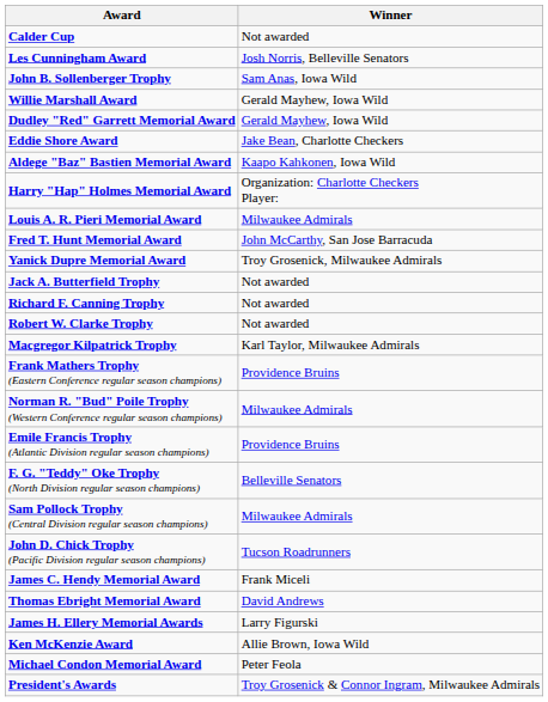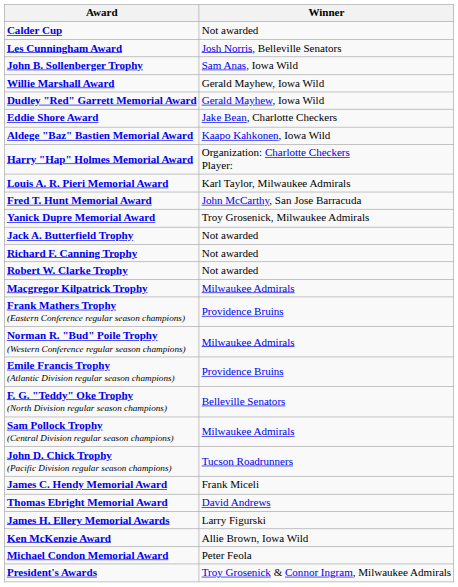 <table class="wikitable">
 <tr>
 <th>Award</th>
 <th>Winner</th>
 </tr>
 <tr>
 <td><strong><a href='#'>Calder Cup</a> </strong></td>
 <td>Not awarded</td>
 </tr>
 <tr>
 <td><strong><a href='#'>Les Cunningham Award</a> </strong></td>
 <td><a href='#'>Josh Norris</a>, Belleville Senators</td>
 </tr>
 <tr>
 <td><strong><a href='#'>John B. Sollenberger Trophy</a> </strong></td>
 <td><a href='#'>Sam Anas</a>, Iowa Wild</td>
 </tr>
 <tr>
 <td><strong><a href='#'>Willie Marshall Award</a> </strong></td>
 <td>Gerald Mayhew, Iowa Wild</td>
 </tr>
 <tr>
 <td><strong><a href='#'>Dudley "Red" Garrett Memorial Award</a> </strong></td>
 <td><a href='#'>Gerald Mayhew</a>, Iowa Wild</td>
 </tr>
 <tr>
 <td><strong><a href='#'>Eddie Shore Award</a> </strong></td>
 <td><a href='#'>Jake Bean</a>, Charlotte Checkers</td>
 </tr>
 <tr>
 <td><strong><a href='#'>Aldege "Baz" Bastien Memorial Award</a> </strong></td>
 <td><a href='#'>Kaapo Kahkonen</a>, Iowa Wild</td>
 </tr>
 <tr>
 <td><strong><a href='#'>Harry "Hap" Holmes Memorial Award</a> </strong></td>
 <td>Organization: <a href='#'>Charlotte Checkers</a><br>Player:</td>
 </tr>
 <tr>
 <td><strong><a href='#'>Louis A. R. Pieri Memorial Award</a> </strong></td>
-<td><a href='#'>Milwaukee Admirals</a></td>
+<td>Karl Taylor, Milwaukee Admirals</td>
 </tr>
 <tr>
 <td><strong><a href='#'>Fred T. Hunt Memorial Award</a> </strong></td>
 <td><a href='#'>John McCarthy</a>, San Jose Barracuda</td>
 </tr>
 <tr>
 <td><strong><a href='#'>Yanick Dupre Memorial Award</a> </strong></td>
 <td>Troy Grosenick, Milwaukee Admirals</td>
 </tr>
 <tr>
 <td><strong><a href='#'>Jack A. Butterfield Trophy</a> </strong></td>
 <td>Not awarded</td>
 </tr>
 <tr>
 <td><strong><a href='#'>Richard F. Canning Trophy</a> </strong></td>
 <td>Not awarded</td>
 </tr>
 <tr>
 <td><strong><a href='#'>Robert W. Clarke Trophy</a> </strong></td>
 <td>Not awarded</td>
 </tr>
 <tr>
 <td><strong><a href='#'>Macgregor Kilpatrick Trophy</a></strong></td>
-<td>Karl Taylor, Milwaukee Admirals</td>
+<td><a href='#'>Milwaukee Admirals</a></td>
 </tr>
 <tr>
 <td><strong><a href='#'>Frank Mathers Trophy</a></strong><br><small><em>(Eastern Conference regular season champions)</em></small></td>
 <td><a href='#'>Providence Bruins</a></td>
 </tr>
 <tr>
 <td><strong><a href='#'>Norman R. "Bud" Poile Trophy</a></strong><br><small><em>(Western Conference regular season champions)</em></small></td>
 <td><a href='#'>Milwaukee Admirals</a></td>
 </tr>
 <tr>
 <td><strong><a href='#'>Emile Francis Trophy</a> </strong><br><small><em>(Atlantic Division regular season champions)</em></small></td>
 <td><a href='#'>Providence Bruins</a></td>
 </tr>
 <tr>
 <td><strong><a href='#'>F. G. "Teddy" Oke Trophy</a></strong><br><small><em>(North Division regular season champions)</em></small></td>
 <td><a href='#'>Belleville Senators</a></td>
 </tr>
 <tr>
 <td><strong><a href='#'>Sam Pollock Trophy</a></strong><br><small><em>(Central Division regular season champions)</em></small></td>
 <td><a href='#'>Milwaukee Admirals</a></td>
 </tr>
 <tr>
 <td><strong><a href='#'>John D. Chick Trophy</a></strong><br><small><em>(Pacific Division regular season champions)</em></small></td>
 <td><a href='#'>Tucson Roadrunners</a></td>
 </tr>
 <tr>
 <td><strong><a href='#'>James C. Hendy Memorial Award</a></strong></td>
 <td>Frank Miceli</td>
 </tr>
 <tr>
 <td><strong><a href='#'>Thomas Ebright Memorial Award</a></strong></td>
 <td><a href='#'>David Andrews</a></td>
 </tr>
 <tr>
 <td><strong><a href='#'>James H. Ellery Memorial Awards</a></strong></td>
 <td>Larry Figurski</td>
 </tr>
 <tr>
 <td><strong><a href='#'>Ken McKenzie Award</a></strong></td>
 <td>Allie Brown, Iowa Wild</td>
 </tr>
 <tr>
 <td><strong><a href='#'>Michael Condon Memorial Award</a></strong></td>
 <td>Peter Feola</td>
 </tr>
 <tr>
 <td><strong><a href='#'>President's Awards</a></strong></td>
 <td><a href='#'>Troy Grosenick</a> & <a href='#'>Connor Ingram</a>, Milwaukee Admirals</td>
 </tr>
 </table>
